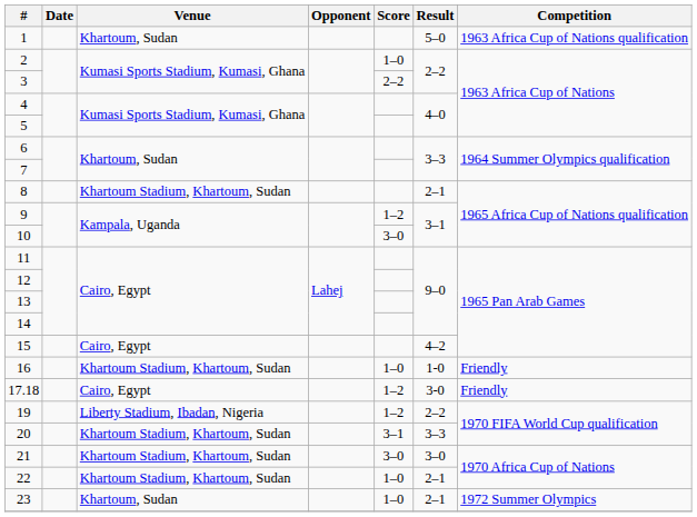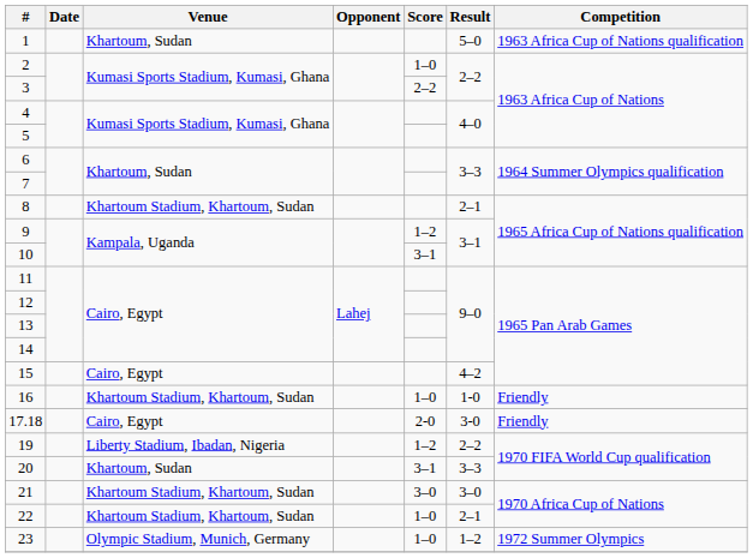 <table class="wikitable sortable">
 <tr>
 <th>#</th>
 <th>Date</th>
 <th>Venue</th>
 <th>Opponent</th>
 <th>Score</th>
 <th>Result</th>
 <th>Competition</th>
 </tr>
 <tr>
 <td align="center">1</td>
 <td></td>
 <td><a href='#'>Khartoum</a>, Sudan</td>
 <td></td>
 <td align="center"></td>
 <td align="center">5–0</td>
 <td><a href='#'>1963 Africa Cup of Nations qualification</a></td>
 </tr>
 <tr>
 <td align="center">2</td>
 <td rowspan=2></td>
 <td rowspan=2><a href='#'>Kumasi Sports Stadium</a>, <a href='#'>Kumasi</a>, Ghana</td>
 <td rowspan=2></td>
 <td align="center">1–0</td>
 <td align="center" rowspan=2>2–2</td>
 <td rowspan=4><a href='#'>1963 Africa Cup of Nations</a></td>
 </tr>
 <tr>
 <td align="center">3</td>
 <td align="center">2–2</td>
 </tr>
 <tr>
 <td align="center">4</td>
 <td rowspan=2></td>
 <td rowspan=2><a href='#'>Kumasi Sports Stadium</a>, <a href='#'>Kumasi</a>, Ghana</td>
 <td rowspan=2></td>
 <td align="center"></td>
 <td align="center" rowspan=2>4–0</td>
 </tr>
 <tr>
 <td align="center">5</td>
 <td align="center"></td>
 </tr>
 <tr>
 <td align="center">6</td>
 <td rowspan=2></td>
 <td rowspan=2><a href='#'>Khartoum</a>, Sudan</td>
 <td rowspan=2></td>
 <td align="center"></td>
 <td align="center" rowspan=2>3–3</td>
 <td rowspan=2><a href='#'>1964 Summer Olympics qualification</a></td>
 </tr>
 <tr>
 <td align="center">7</td>
 <td align="center"></td>
 </tr>
 <tr>
 <td align="center">8</td>
 <td></td>
 <td><a href='#'>Khartoum Stadium</a>, <a href='#'>Khartoum</a>, Sudan</td>
 <td></td>
 <td align="center"></td>
 <td align="center">2–1</td>
 <td rowspan=3><a href='#'>1965 Africa Cup of Nations qualification</a></td>
 </tr>
 <tr>
 <td align="center">9</td>
 <td rowspan=2></td>
 <td rowspan=2><a href='#'>Kampala</a>, Uganda</td>
 <td rowspan=2></td>
 <td align="center">1–2</td>
 <td align="center" rowspan=2>3–1</td>
 </tr>
 <tr>
 <td align="center">10</td>
-<td align="center">3–0</td>
+<td align="center">3–1</td>
 </tr>
 <tr>
 <td align="center">11</td>
 <td rowspan=4></td>
 <td rowspan=4><a href='#'>Cairo</a>, Egypt</td>
 <td rowspan=4> <a href='#'>Lahej</a></td>
 <td align="center"></td>
 <td align="center" rowspan=4>9–0</td>
 <td rowspan=5><a href='#'>1965 Pan Arab Games</a></td>
 </tr>
 <tr>
 <td align="center">12</td>
 <td align="center"></td>
 </tr>
 <tr>
 <td align="center">13</td>
 <td align="center"></td>
 </tr>
 <tr>
 <td align="center">14</td>
 <td align="center"></td>
 </tr>
 <tr>
 <td align="center">15</td>
 <td></td>
 <td><a href='#'>Cairo</a>, Egypt</td>
 <td></td>
 <td align="center"></td>
 <td align="center">4–2</td>
 </tr>
 <tr>
 <td align="center">16</td>
 <td></td>
 <td><a href='#'>Khartoum Stadium</a>, <a href='#'>Khartoum</a>, Sudan</td>
 <td></td>
 <td align="center">1–0</td>
 <td align="center">1-0</td>
 <td><a href='#'>Friendly</a></td>
 </tr>
 <tr>
 <td align="center">17.18</td>
 <td></td>
 <td><a href='#'>Cairo</a>, Egypt</td>
 <td></td>
-<td align="center">1–2</td>
+<td align="center">2-0</td>
 <td align="center">3-0</td>
 <td><a href='#'>Friendly</a></td>
 </tr>
 <tr>
 <td align="center">19</td>
 <td></td>
 <td><a href='#'>Liberty Stadium</a>, <a href='#'>Ibadan</a>, Nigeria</td>
 <td></td>
 <td align="center">1–2</td>
 <td align="center">2–2</td>
 <td rowspan=2><a href='#'>1970 FIFA World Cup qualification</a></td>
 </tr>
 <tr>
 <td align="center">20</td>
 <td></td>
-<td><a href='#'>Khartoum Stadium</a>, <a href='#'>Khartoum</a>, Sudan</td>
+<td><a href='#'>Khartoum</a>, Sudan</td>
 <td></td>
 <td align="center">3–1</td>
 <td align="center">3–3</td>
 </tr>
 <tr>
 <td align="center">21</td>
 <td></td>
 <td><a href='#'>Khartoum Stadium</a>, <a href='#'>Khartoum</a>, Sudan</td>
 <td></td>
 <td align="center">3–0</td>
 <td align="center">3–0</td>
 <td rowspan=2><a href='#'>1970 Africa Cup of Nations</a></td>
 </tr>
 <tr>
 <td align="center">22</td>
 <td></td>
 <td><a href='#'>Khartoum Stadium</a>, <a href='#'>Khartoum</a>, Sudan</td>
 <td></td>
 <td align="center">1–0</td>
 <td align="center">2–1</td>
 </tr>
 <tr>
 <td align="center">23</td>
 <td></td>
-<td><a href='#'>Khartoum</a>, Sudan</td>
+<td><a href='#'>Olympic Stadium</a>, <a href='#'>Munich</a>, Germany</td>
 <td></td>
 <td align="center">1–0</td>
-<td align="center">2–1</td>
+<td align="center">1–2</td>
 <td><a href='#'>1972 Summer Olympics</a></td>
 </tr>
 <tr>
 </tr>
 </table>
